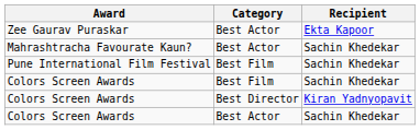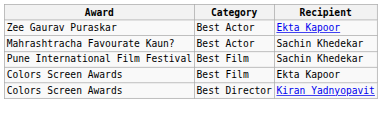 <table class="wikitable">
 <tr>
 <th>Award</th>
 <th>Category</th>
 <th>Recipient</th>
 </tr>
 <tr>
 <td>Zee Gaurav Puraskar</td>
 <td>Best Actor</td>
 <td><a href='#'>Ekta Kapoor</a></td>
 </tr>
 <tr>
 <td>Mahrashtracha Favourate Kaun?</td>
 <td>Best Actor</td>
 <td>Sachin Khedekar</td>
 </tr>
 <tr>
 <td>Pune International Film Festival</td>
 <td>Best Film</td>
 <td>Sachin Khedekar</td>
 </tr>
 <tr>
 <td>Colors Screen Awards</td>
 <td>Best Film</td>
-<td>Sachin Khedekar</td>
+<td>Ekta Kapoor</td>
 </tr>
 <tr>
 <td>Colors Screen Awards</td>
 <td>Best Director</td>
 <td><a href='#'>Kiran Yadnyopavit</a></td>
 </tr>
-<tr>
-<td>Colors Screen Awards</td>
-<td>Best Actor</td>
-<td>Sachin Khedekar</td>
-</tr>
 </table>
